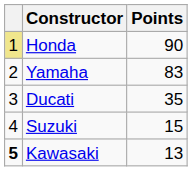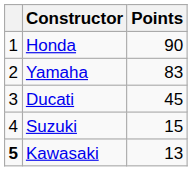 <table class="wikitable" style="font-size: 95%;">
 <tr>
 <th></th>
 <th>Constructor</th>
 <th>Points</th>
 </tr>
 <tr>
-<td align=center style="background: khaki;">1</td>
+<td align=center>1</td>
 <td> <a href='#'>Honda</a></td>
 <td align=right>90</td>
 </tr>
 <tr>
 <td align=center>2</td>
 <td> <a href='#'>Yamaha</a></td>
 <td align=right>83</td>
 </tr>
 <tr>
 <td align=center>3</td>
 <td> <a href='#'>Ducati</a></td>
-<td align=right>35</td>
+<td align=right>45</td>
 </tr>
 <tr>
 <td align=center>4</td>
 <td> <a href='#'>Suzuki</a></td>
 <td align=right>15</td>
 </tr>
 <tr>
 <td align=center><strong>5</strong></td>
 <td> <a href='#'>Kawasaki</a></td>
 <td align=right>13</td>
 </tr>
 </table>
